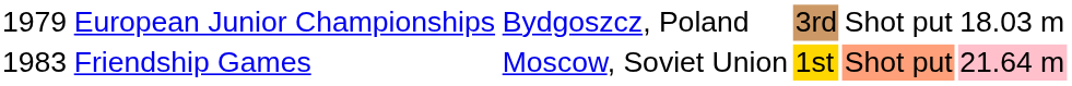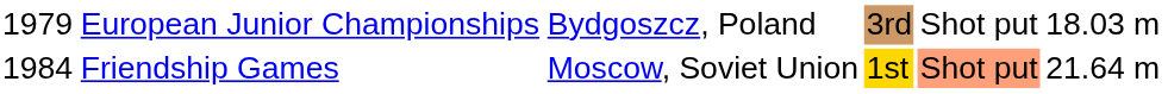 <table>
 <tr>
 <td>1979</td>
 <td><a href='#'>European Junior Championships</a></td>
 <td><a href='#'>Bydgoszcz</a>, Poland</td>
 <td bgcolor=cc9966>3rd</td>
 <td>Shot put</td>
 <td>18.03 m</td>
 </tr>
 <tr>
-<td>1983</td>
+<td>1984</td>
 <td><a href='#'>Friendship Games</a></td>
 <td><a href='#'>Moscow</a>, Soviet Union</td>
 <td bgcolor=gold>1st</td>
 <td style="background: lightsalmon;">Shot put</td>
-<td style="background: pink;">21.64 m</td>
+<td>21.64 m</td>
 </tr>
 </table>
